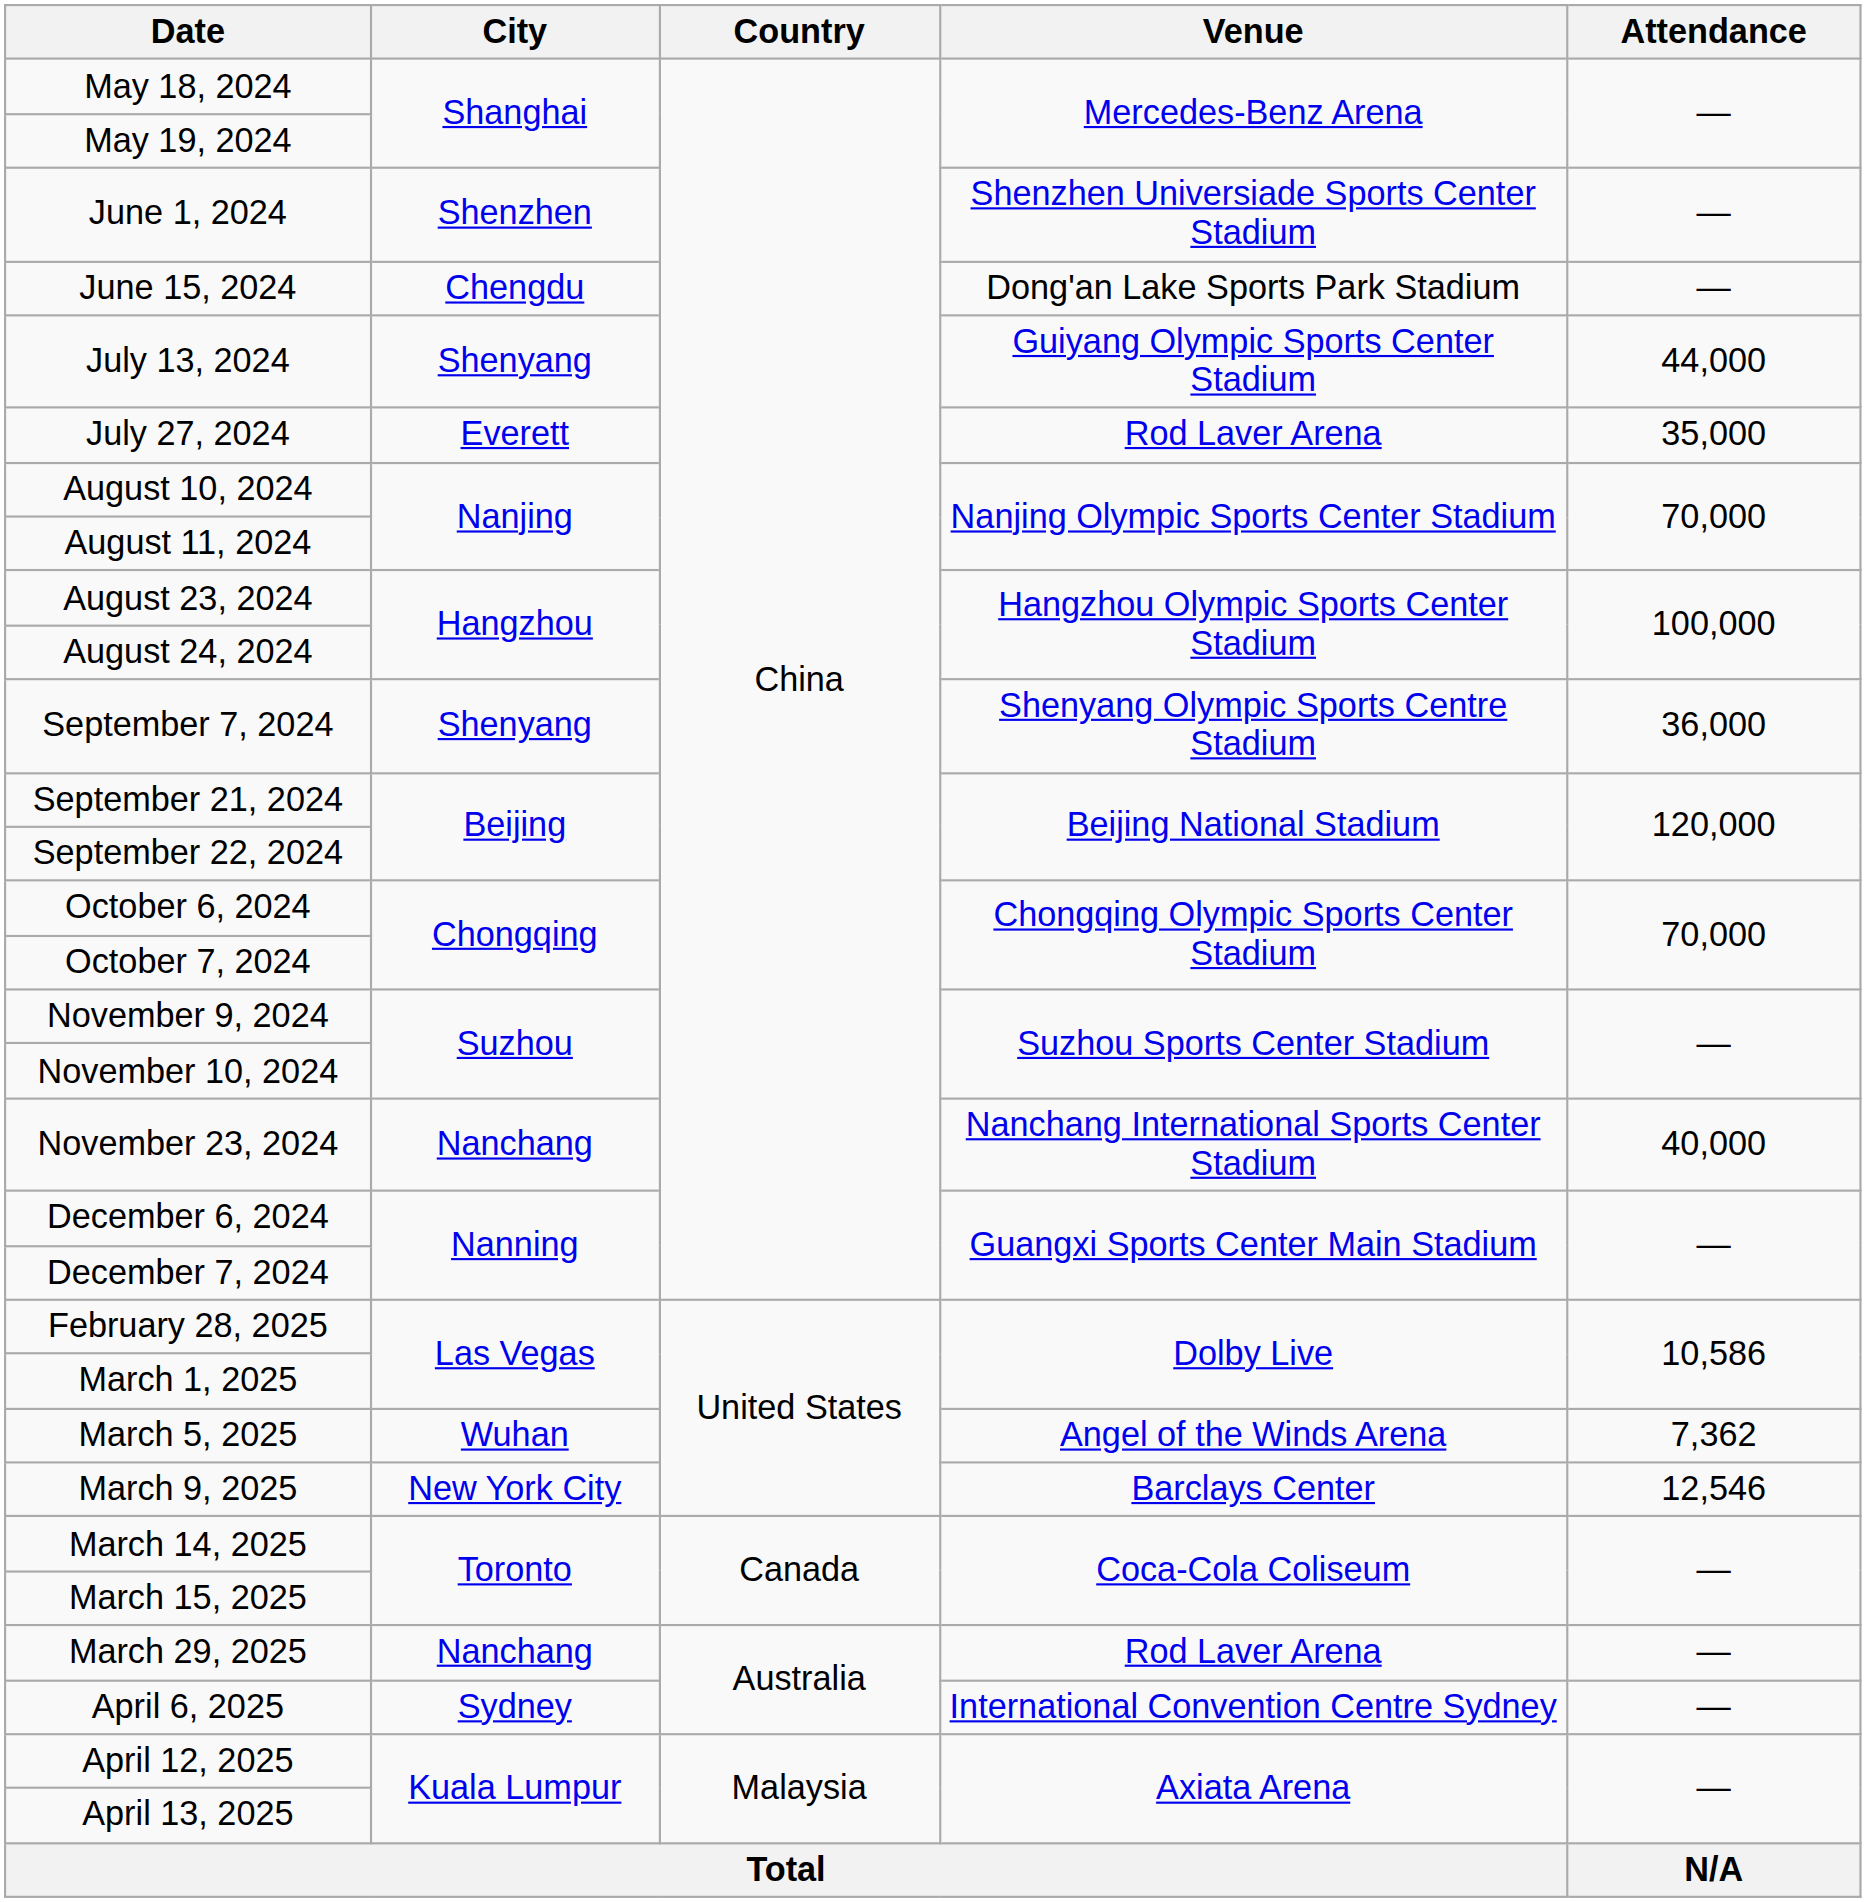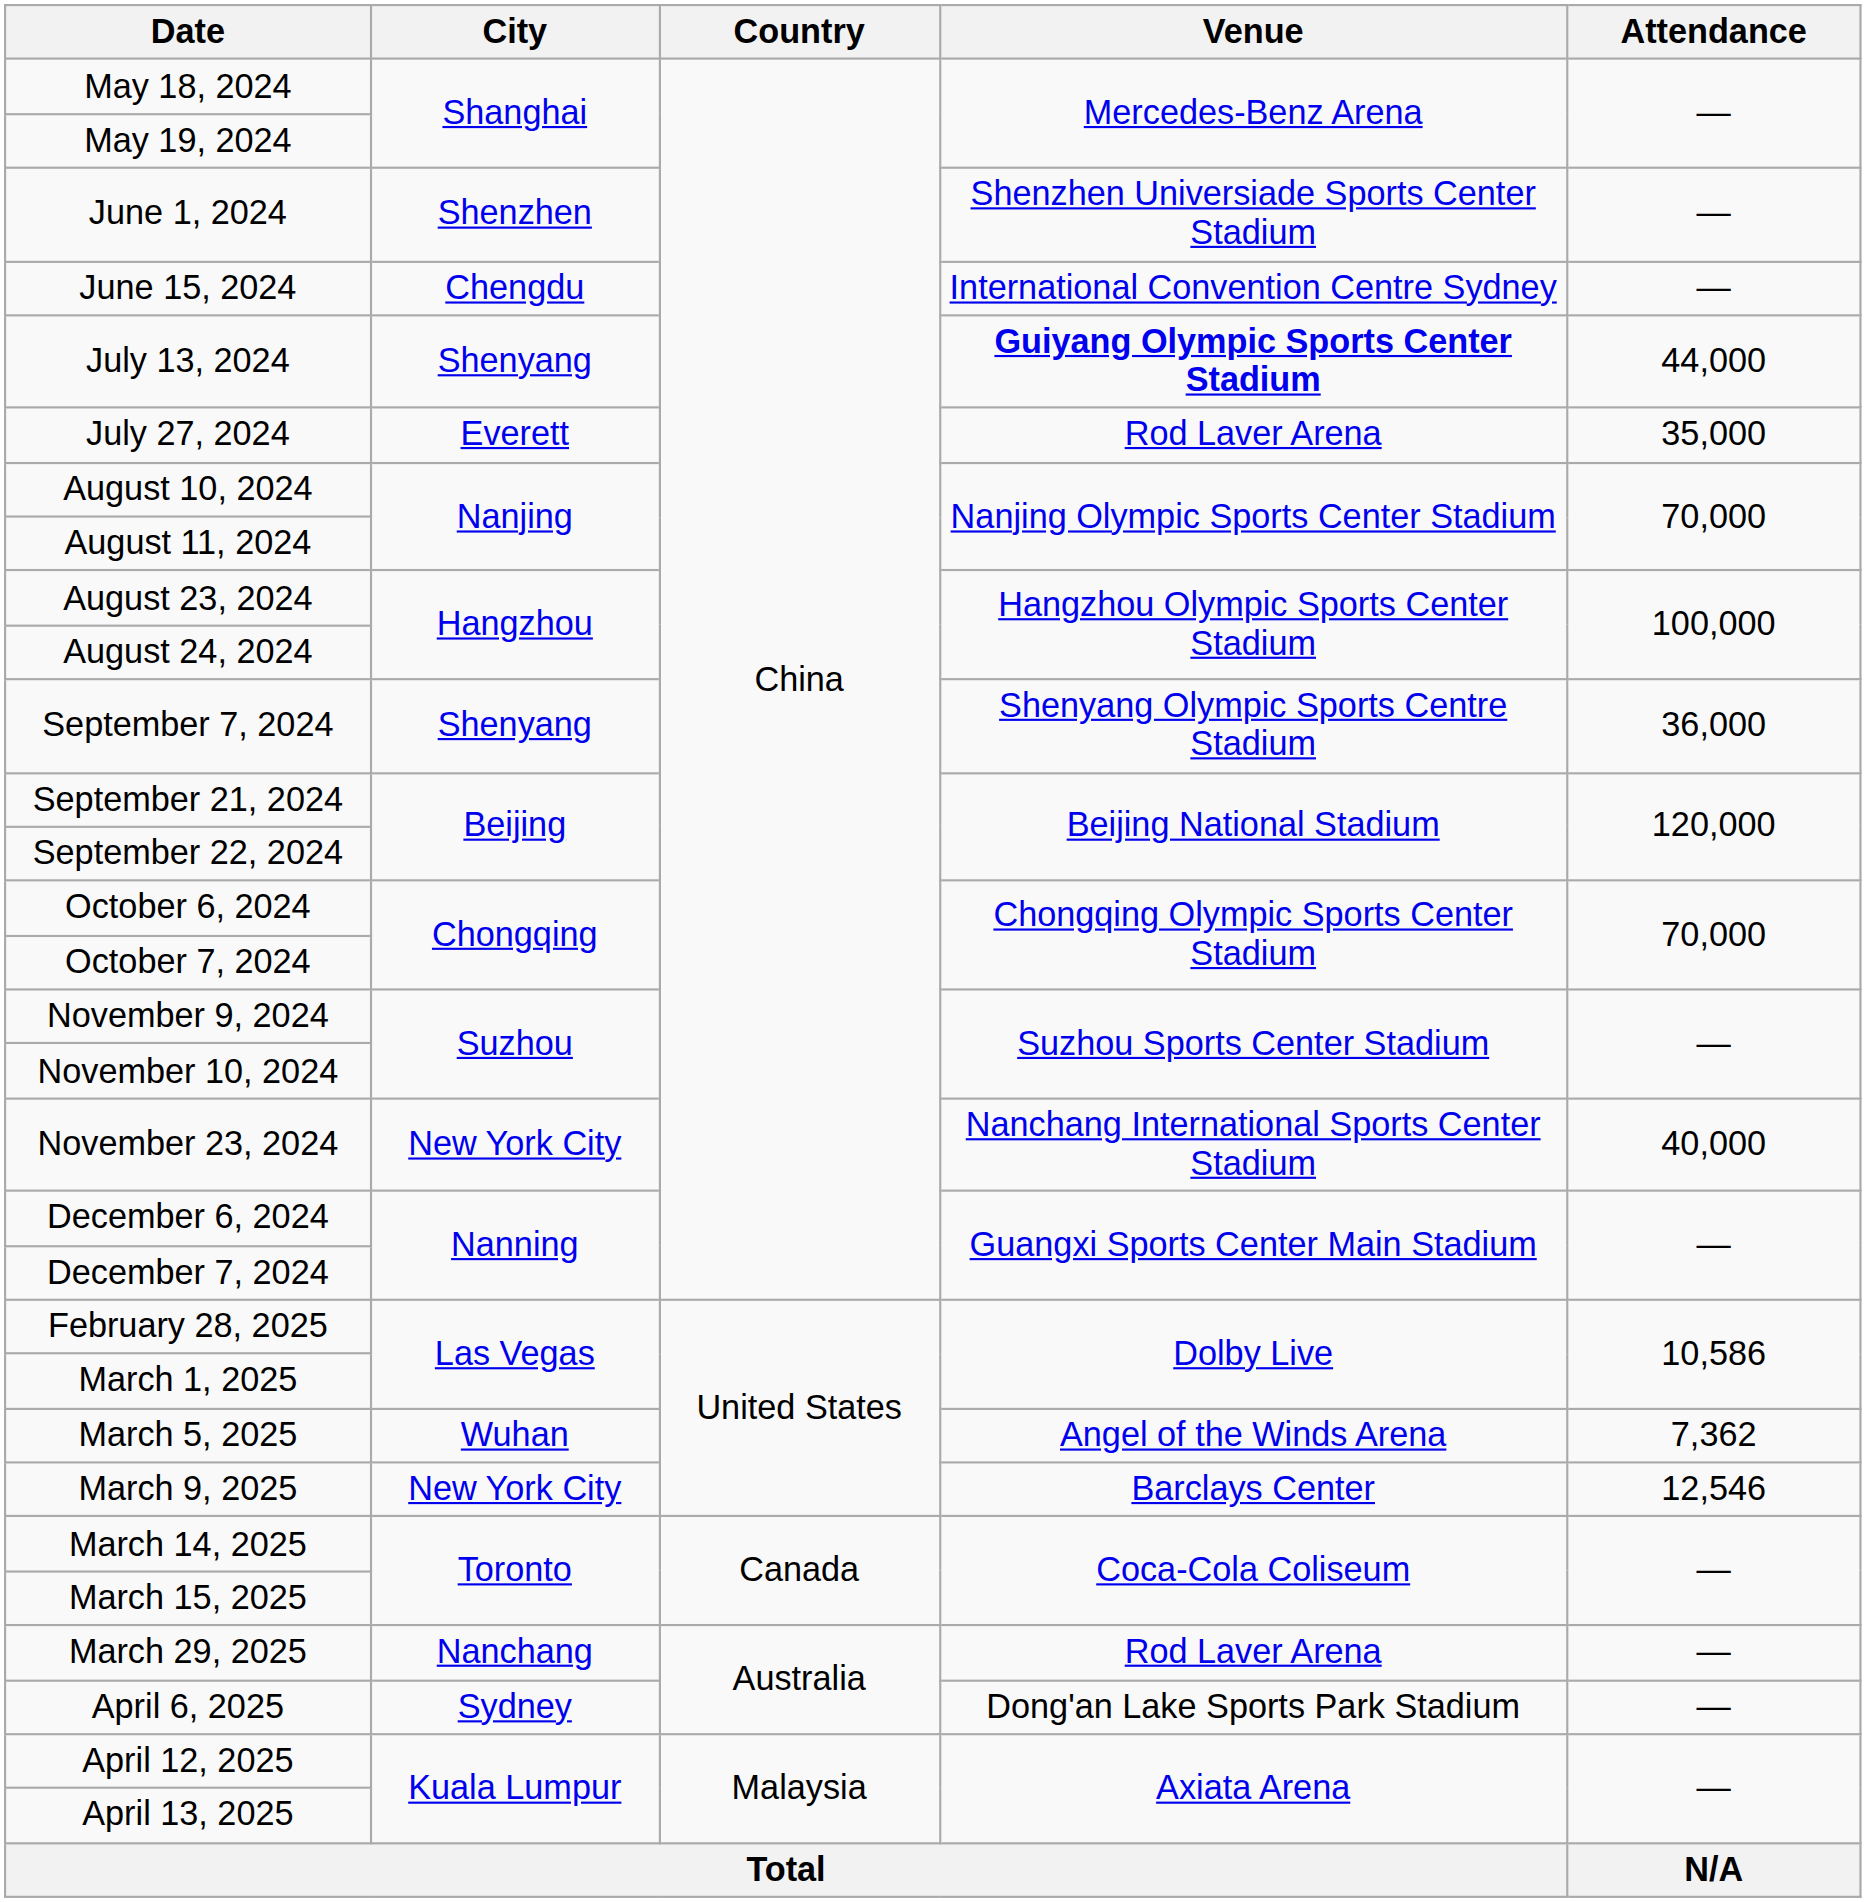 <table class="wikitable" style="text-align:center;">
 <tr>
 <th scope="col" style="width:12em">Date</th>
 <th scope="col" style="width:9em">City</th>
 <th scope="col" style="width:9em">Country</th>
 <th scope="col" style="width:22em">Venue</th>
 <th scope="col" style="width:9em;">Attendance</th>
 </tr>
 <tr>
 <td>May 18, 2024</td>
 <td rowspan="2"><a href='#'>Shanghai</a></td>
 <td rowspan="20">China</td>
 <td rowspan="2"><a href='#'>Mercedes-Benz Arena</a></td>
 <td rowspan="2">—</td>
 </tr>
 <tr>
 <td>May 19, 2024</td>
 </tr>
 <tr>
 <td>June 1, 2024</td>
 <td><a href='#'>Shenzhen</a></td>
 <td><a href='#'>Shenzhen Universiade Sports Center Stadium</a></td>
 <td>—</td>
 </tr>
 <tr>
 <td>June 15, 2024</td>
 <td><a href='#'>Chengdu</a></td>
-<td>Dong'an Lake Sports Park Stadium</td>
+<td><a href='#'>International Convention Centre Sydney</a></td>
 <td>—</td>
 </tr>
 <tr>
 <td>July 13, 2024</td>
 <td><a href='#'>Shenyang</a></td>
-<td><a href='#'>Guiyang Olympic Sports Center Stadium</a></td>
+<td><strong><a href='#'>Guiyang Olympic Sports Center Stadium</a></strong></td>
 <td>44,000</td>
 </tr>
 <tr>
 <td>July 27, 2024</td>
 <td><a href='#'>Everett</a></td>
 <td><a href='#'>Rod Laver Arena</a></td>
 <td>35,000</td>
 </tr>
 <tr>
 <td>August 10, 2024</td>
 <td rowspan="2"><a href='#'>Nanjing</a></td>
 <td rowspan="2"><a href='#'>Nanjing Olympic Sports Center Stadium</a></td>
 <td rowspan="2">70,000</td>
 </tr>
 <tr>
 <td>August 11, 2024</td>
 </tr>
 <tr>
 <td>August 23, 2024</td>
 <td rowspan="2"><a href='#'>Hangzhou</a></td>
 <td rowspan="2"><a href='#'>Hangzhou Olympic Sports Center Stadium</a></td>
 <td rowspan="2">100,000</td>
 </tr>
 <tr>
 <td>August 24, 2024</td>
 </tr>
 <tr>
 <td>September 7, 2024</td>
 <td><a href='#'>Shenyang</a></td>
 <td><a href='#'>Shenyang Olympic Sports Centre Stadium</a></td>
 <td>36,000</td>
 </tr>
 <tr>
 <td>September 21, 2024</td>
 <td rowspan="2"><a href='#'>Beijing</a></td>
 <td rowspan="2"><a href='#'>Beijing National Stadium</a></td>
 <td rowspan="2">120,000</td>
 </tr>
 <tr>
 <td>September 22, 2024</td>
 </tr>
 <tr>
 <td>October 6, 2024</td>
 <td rowspan="2"><a href='#'>Chongqing</a></td>
 <td rowspan="2"><a href='#'>Chongqing Olympic Sports Center Stadium</a></td>
 <td rowspan="2">70,000</td>
 </tr>
 <tr>
 <td>October 7, 2024</td>
 </tr>
 <tr>
 <td>November 9, 2024</td>
 <td rowspan="2"><a href='#'>Suzhou</a></td>
 <td rowspan="2"><a href='#'>Suzhou Sports Center Stadium</a></td>
 <td rowspan="2">—</td>
 </tr>
 <tr>
 <td>November 10, 2024</td>
 </tr>
 <tr>
 <td>November 23, 2024</td>
-<td><a href='#'>Nanchang</a></td>
+<td><a href='#'>New York City</a></td>
 <td><a href='#'>Nanchang International Sports Center Stadium</a></td>
 <td>40,000</td>
 </tr>
 <tr>
 <td>December 6, 2024</td>
 <td rowspan="2"><a href='#'>Nanning</a></td>
 <td rowspan="2"><a href='#'>Guangxi Sports Center Main Stadium</a></td>
 <td rowspan="2">—</td>
 </tr>
 <tr>
 <td>December 7, 2024</td>
 </tr>
 <tr>
 <td>February 28, 2025</td>
 <td rowspan="2"><a href='#'>Las Vegas</a></td>
 <td rowspan="4">United States</td>
 <td rowspan="2"><a href='#'>Dolby Live</a></td>
 <td rowspan="2">10,586</td>
 </tr>
 <tr>
 <td>March 1, 2025</td>
 </tr>
 <tr>
 <td>March 5, 2025</td>
 <td><a href='#'>Wuhan</a></td>
 <td><a href='#'>Angel of the Winds Arena</a></td>
 <td>7,362</td>
 </tr>
 <tr>
 <td>March 9, 2025</td>
 <td><a href='#'>New York City</a></td>
 <td><a href='#'>Barclays Center</a></td>
 <td>12,546</td>
 </tr>
 <tr>
 <td>March 14, 2025</td>
 <td rowspan="2"><a href='#'>Toronto</a></td>
 <td rowspan="2">Canada</td>
 <td rowspan="2"><a href='#'>Coca-Cola Coliseum</a></td>
 <td rowspan="2">—</td>
 </tr>
 <tr>
 <td>March 15, 2025</td>
 </tr>
 <tr>
 <td>March 29, 2025</td>
 <td><a href='#'>Nanchang</a></td>
 <td rowspan="2">Australia</td>
 <td><a href='#'>Rod Laver Arena</a></td>
 <td>—</td>
 </tr>
 <tr>
 <td>April 6, 2025</td>
 <td><a href='#'>Sydney</a></td>
-<td><a href='#'>International Convention Centre Sydney</a></td>
+<td>Dong'an Lake Sports Park Stadium</td>
 <td>—</td>
 </tr>
 <tr>
 <td>April 12, 2025</td>
 <td rowspan="2"><a href='#'>Kuala Lumpur</a></td>
 <td rowspan="2">Malaysia</td>
 <td rowspan="2"><a href='#'>Axiata Arena</a></td>
 <td rowspan="2">—</td>
 </tr>
 <tr>
 <td>April 13, 2025</td>
 </tr>
 <tr>
 <th colspan="4">Total</th>
 <th>N/A</th>
 </tr>
 </table>
